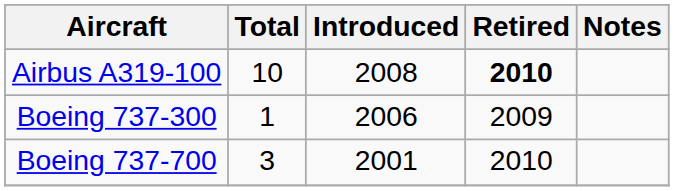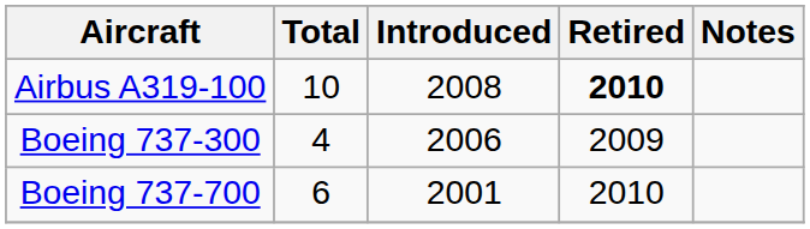 <table class="wikitable" style="margin:0.5em auto; text-align:center">
 <tr>
 <th>Aircraft</th>
 <th>Total</th>
 <th>Introduced</th>
 <th>Retired</th>
 <th>Notes</th>
 </tr>
 <tr>
 <td><a href='#'>Airbus A319-100</a></td>
 <td>10</td>
 <td>2008</td>
 <td><strong>2010</strong></td>
 <td></td>
 </tr>
 <tr>
 <td><a href='#'>Boeing 737-300</a></td>
-<td>1</td>
+<td>4</td>
 <td>2006</td>
 <td>2009</td>
 <td></td>
 </tr>
 <tr>
 <td><a href='#'>Boeing 737-700</a></td>
-<td>3</td>
+<td>6</td>
 <td>2001</td>
 <td>2010</td>
 <td></td>
 </tr>
 <tr>
 </tr>
 </table>
